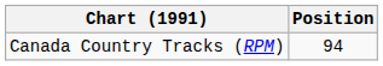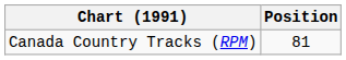 <table class="wikitable sortable">
 <tr>
 <th scope="col">Chart (1991)</th>
 <th scope="col">Position</th>
 </tr>
 <tr>
 <td>Canada Country Tracks (<em><a href='#'>RPM</a></em>)</td>
-<td align="center">94</td>
+<td align="center">81</td>
 </tr>
 </table>
